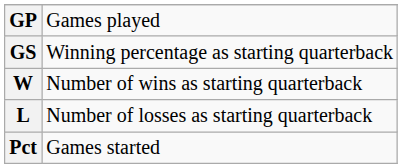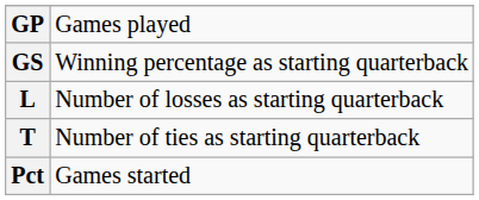 <table class="wikitable">
 <tr>
 </tr>
 <tr>
 <th>GP</th>
 <td>Games played</td>
 </tr>
 <tr>
 <th>GS</th>
 <td>Winning percentage as starting quarterback</td>
 </tr>
 <tr>
-<th>W</th>
-<td>Number of wins as starting quarterback</td>
+<th>L</th>
+<td>Number of losses as starting quarterback</td>
 </tr>
 <tr>
-<th>L</th>
-<td>Number of losses as starting quarterback</td>
+<th>T</th>
+<td>Number of ties as starting quarterback</td>
 </tr>
 <tr>
 <th>Pct</th>
 <td>Games started</td>
 </tr>
 </table>
